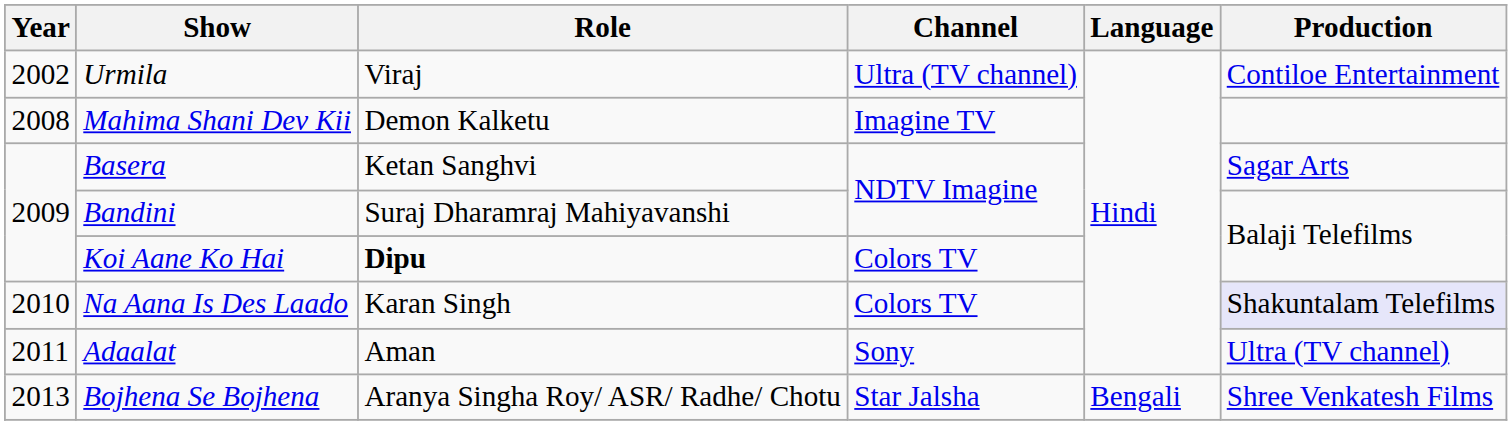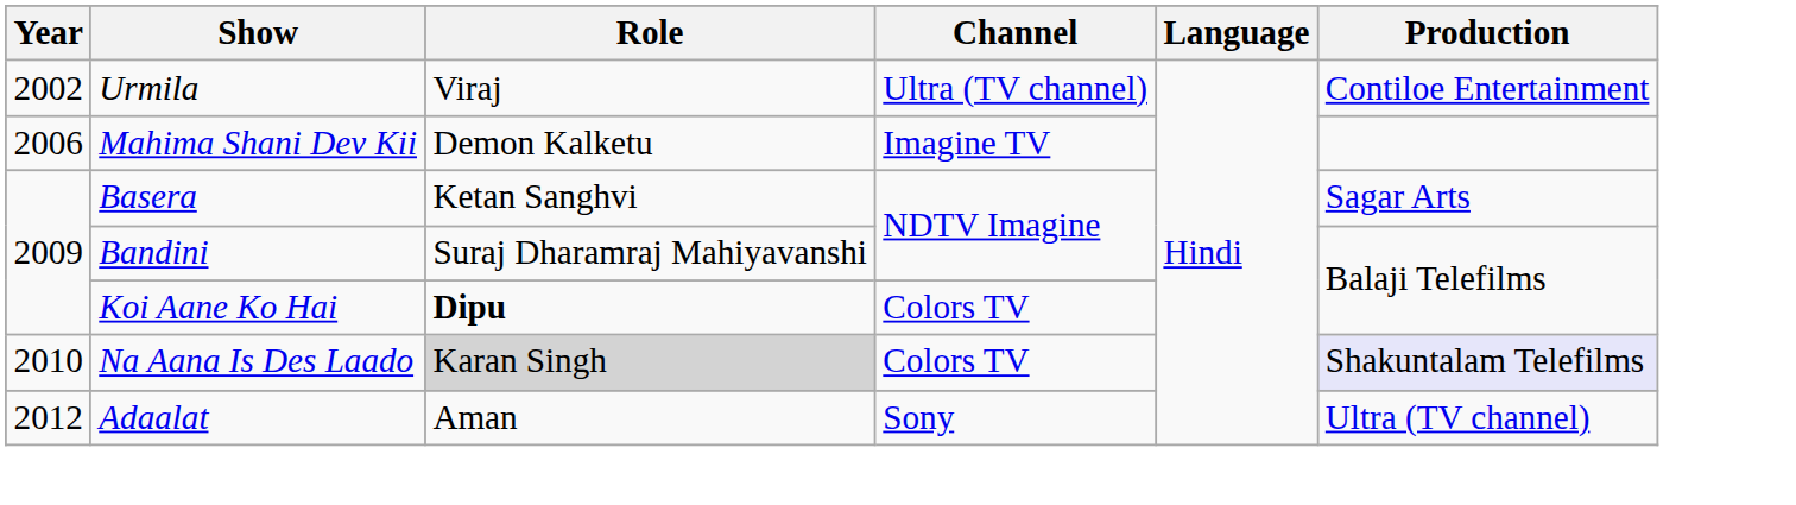 <table class="wikitable">
 <tr>
 <th>Year</th>
 <th>Show</th>
 <th>Role</th>
 <th>Channel</th>
 <th>Language</th>
 <th>Production</th>
 </tr>
 <tr>
 <td>2002</td>
 <td><em>Urmila</em></td>
 <td>Viraj</td>
 <td><a href='#'>Ultra (TV channel)</a></td>
 <td rowspan="7"><a href='#'>Hindi</a></td>
 <td><a href='#'>Contiloe Entertainment</a></td>
 </tr>
 <tr>
-<td>2008</td>
+<td>2006</td>
 <td><em><a href='#'>Mahima Shani Dev Kii</a> </em></td>
 <td>Demon Kalketu</td>
 <td><a href='#'>Imagine TV</a></td>
 <td></td>
 </tr>
 <tr>
 <td rowspan="3">2009</td>
 <td><em><a href='#'>Basera</a></em></td>
 <td>Ketan Sanghvi</td>
 <td rowspan="2"><a href='#'>NDTV Imagine</a></td>
 <td><a href='#'>Sagar Arts</a></td>
 </tr>
 <tr>
 <td><em><a href='#'>Bandini</a></em></td>
 <td>Suraj Dharamraj Mahiyavanshi</td>
 <td rowspan = 2>Balaji Telefilms</td>
 </tr>
 <tr>
 <td><em><a href='#'>Koi Aane Ko Hai</a></em></td>
 <td><strong>Dipu</strong></td>
 <td><a href='#'>Colors TV</a></td>
 </tr>
 <tr>
 <td>2010</td>
 <td><em><a href='#'>Na Aana Is Des Laado</a></em></td>
-<td>Karan Singh</td>
+<td style="background: lightgrey;">Karan Singh</td>
 <td><a href='#'>Colors TV</a></td>
 <td style="background: lavender;">Shakuntalam Telefilms</td>
 </tr>
 <tr>
-<td>2011</td>
+<td>2012</td>
 <td><em><a href='#'>Adaalat</a></em></td>
 <td>Aman</td>
 <td><a href='#'>Sony</a></td>
 <td><a href='#'>Ultra (TV channel)</a></td>
 </tr>
-<tr>
-<td>2013</td>
-<td><em><a href='#'>Bojhena Se Bojhena</a></em></td>
-<td>Aranya Singha Roy/ ASR/ Radhe/ Chotu</td>
-<td><a href='#'>Star Jalsha</a></td>
-<td><a href='#'>Bengali</a></td>
-<td><a href='#'>Shree Venkatesh Films</a></td>
-</tr>
 </table>
